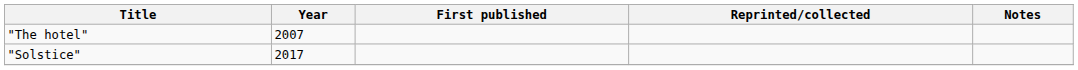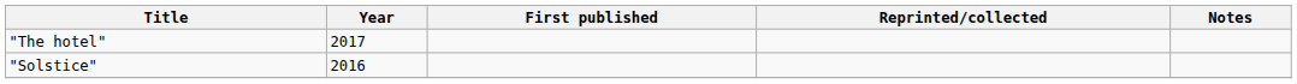 <table class='wikitable sortable' width='90%'>
 <tr>
 <th width=25%>Title</th>
 <th>Year</th>
 <th>First published</th>
 <th>Reprinted/collected</th>
 <th>Notes</th>
 </tr>
 <tr>
 <td>"The hotel"</td>
-<td>2007</td>
+<td>2017</td>
 <td></td>
 <td></td>
 <td></td>
 </tr>
 <tr>
 <td>"Solstice"</td>
-<td>2017</td>
+<td>2016</td>
 <td></td>
 <td></td>
 <td></td>
 </tr>
 <tr>
 </tr>
 </table>
